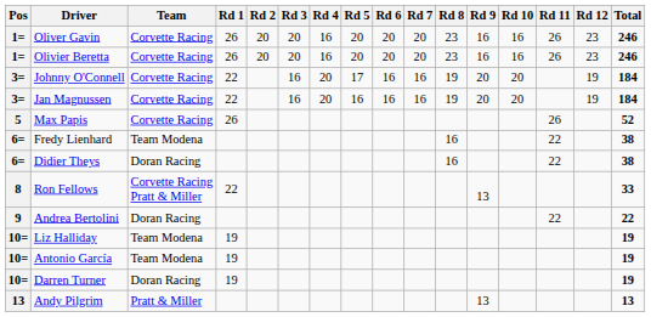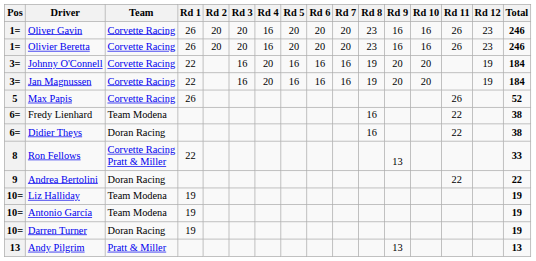 <table class="wikitable" style="font-size: 90%;">
 <tr>
 <th>Pos</th>
 <th>Driver</th>
 <th>Team</th>
 <th>Rd 1</th>
 <th>Rd 2</th>
 <th>Rd 3</th>
 <th>Rd 4</th>
 <th>Rd 5</th>
 <th>Rd 6</th>
 <th>Rd 7</th>
 <th>Rd 8</th>
 <th>Rd 9</th>
 <th>Rd 10</th>
 <th>Rd 11</th>
 <th>Rd 12</th>
 <th>Total</th>
 </tr>
 <tr>
 <th>1=</th>
 <td> <a href='#'>Oliver Gavin</a></td>
 <td> <a href='#'>Corvette Racing</a></td>
 <td align="center">26</td>
 <td align="center">20</td>
 <td align="center">20</td>
 <td align="center">16</td>
 <td align="center">20</td>
 <td align="center">20</td>
 <td align="center">20</td>
 <td align="center">23</td>
 <td align="center">16</td>
 <td align="center">16</td>
 <td align="center">26</td>
 <td align="center">23</td>
 <td align="center"><strong>246</strong></td>
 </tr>
 <tr>
 <th>1=</th>
 <td> <a href='#'>Olivier Beretta</a></td>
 <td> <a href='#'>Corvette Racing</a></td>
 <td align="center">26</td>
 <td align="center">20</td>
 <td align="center">20</td>
 <td align="center">16</td>
 <td align="center">20</td>
 <td align="center">20</td>
 <td align="center">20</td>
 <td align="center">23</td>
 <td align="center">16</td>
 <td align="center">16</td>
 <td align="center">26</td>
 <td align="center">23</td>
 <td align="center"><strong>246</strong></td>
 </tr>
 <tr>
 <th>3=</th>
 <td> <a href='#'>Johnny O'Connell</a></td>
 <td> <a href='#'>Corvette Racing</a></td>
 <td align="center">22</td>
 <td></td>
 <td align="center">16</td>
 <td align="center">20</td>
-<td align="center">17</td>
+<td align="center">16</td>
 <td align="center">16</td>
 <td align="center">16</td>
 <td align="center">19</td>
 <td align="center">20</td>
 <td align="center">20</td>
 <td></td>
 <td align="center">19</td>
 <td align="center"><strong>184</strong></td>
 </tr>
 <tr>
 <th>3=</th>
 <td> <a href='#'>Jan Magnussen</a></td>
 <td> <a href='#'>Corvette Racing</a></td>
 <td align="center">22</td>
 <td></td>
 <td align="center">16</td>
 <td align="center">20</td>
 <td align="center">16</td>
 <td align="center">16</td>
 <td align="center">16</td>
 <td align="center">19</td>
 <td align="center">20</td>
 <td align="center">20</td>
 <td></td>
 <td align="center">19</td>
 <td align="center"><strong>184</strong></td>
 </tr>
 <tr>
 <th>5</th>
 <td> <a href='#'>Max Papis</a></td>
 <td> <a href='#'>Corvette Racing</a></td>
 <td align="center">26</td>
 <td></td>
 <td></td>
 <td></td>
 <td></td>
 <td></td>
 <td></td>
 <td></td>
 <td></td>
 <td></td>
 <td align="center">26</td>
 <td></td>
 <td align="center"><strong>52</strong></td>
 </tr>
 <tr>
 <th>6=</th>
 <td> Fredy Lienhard</td>
 <td> Team Modena</td>
 <td></td>
 <td></td>
 <td></td>
 <td></td>
 <td></td>
 <td></td>
 <td></td>
 <td align="center">16</td>
 <td></td>
 <td></td>
 <td align="center">22</td>
 <td></td>
 <td align="center"><strong>38</strong></td>
 </tr>
 <tr>
 <th>6=</th>
 <td> <a href='#'>Didier Theys</a></td>
 <td> Doran Racing</td>
 <td></td>
 <td></td>
 <td></td>
 <td></td>
 <td></td>
 <td></td>
 <td></td>
 <td align="center">16</td>
 <td></td>
 <td></td>
 <td align="center">22</td>
 <td></td>
 <td align="center"><strong>38</strong></td>
 </tr>
 <tr>
 <th>8</th>
 <td> <a href='#'>Ron Fellows</a></td>
 <td> <a href='#'>Corvette Racing</a><br> <a href='#'>Pratt & Miller</a></td>
 <td align="center">22</td>
 <td></td>
 <td></td>
 <td></td>
 <td></td>
 <td></td>
 <td></td>
 <td></td>
 <td align="center"><br>13</td>
 <td></td>
 <td></td>
 <td></td>
 <td align="center"><strong>33</strong></td>
 </tr>
 <tr>
 <th>9</th>
 <td> <a href='#'>Andrea Bertolini</a></td>
 <td> Doran Racing</td>
 <td></td>
 <td></td>
 <td></td>
 <td></td>
 <td></td>
 <td></td>
 <td></td>
 <td></td>
 <td></td>
 <td></td>
 <td align="center">22</td>
 <td></td>
 <td align="center"><strong>22</strong></td>
 </tr>
 <tr>
 <th>10=</th>
 <td> <a href='#'>Liz Halliday</a></td>
 <td> Team Modena</td>
 <td align="center">19</td>
 <td></td>
 <td></td>
 <td></td>
 <td></td>
 <td></td>
 <td></td>
 <td></td>
 <td></td>
 <td></td>
 <td></td>
 <td></td>
 <td align="center"><strong>19</strong></td>
 </tr>
 <tr>
 <th>10=</th>
 <td> <a href='#'>Antonio García</a></td>
 <td> Team Modena</td>
 <td align="center">19</td>
 <td></td>
 <td></td>
 <td></td>
 <td></td>
 <td></td>
 <td></td>
 <td></td>
 <td></td>
 <td></td>
 <td></td>
 <td></td>
 <td align="center"><strong>19</strong></td>
 </tr>
 <tr>
 <th>10=</th>
 <td> <a href='#'>Darren Turner</a></td>
 <td> Doran Racing</td>
 <td align="center">19</td>
 <td></td>
 <td></td>
 <td></td>
 <td></td>
 <td></td>
 <td></td>
 <td></td>
 <td></td>
 <td></td>
 <td></td>
 <td></td>
 <td align="center"><strong>19</strong></td>
 </tr>
 <tr>
 <th>13</th>
 <td> <a href='#'>Andy Pilgrim</a></td>
 <td> <a href='#'>Pratt & Miller</a></td>
 <td></td>
 <td></td>
 <td></td>
 <td></td>
 <td></td>
 <td></td>
 <td></td>
 <td></td>
 <td align="center">13</td>
 <td></td>
 <td></td>
 <td></td>
 <td align="center"><strong>13</strong></td>
 </tr>
 </table>
